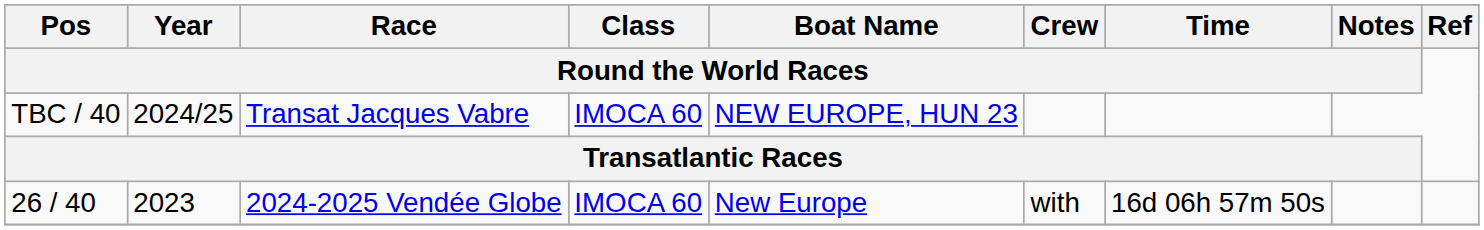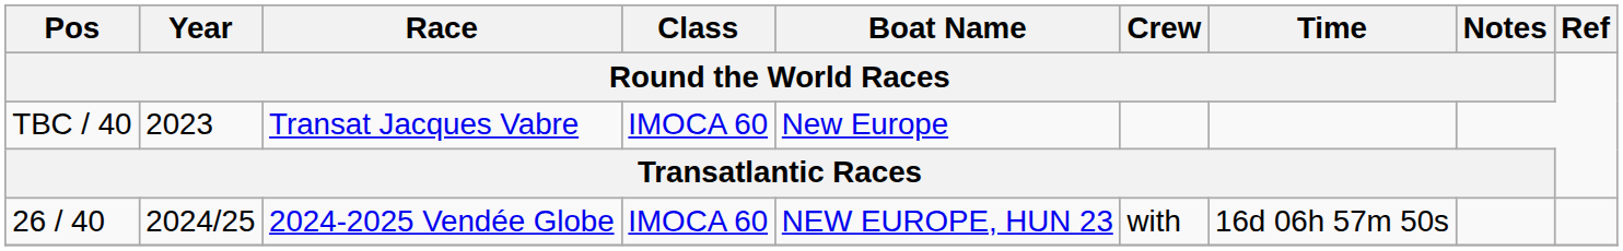 <table class="wikitable sortable">
 <tr>
 <th>Pos</th>
 <th>Year</th>
 <th>Race</th>
 <th>Class</th>
 <th>Boat Name</th>
 <th>Crew</th>
 <th>Time</th>
 <th>Notes</th>
 <th>Ref</th>
 </tr>
 <tr>
 <th colspan = 8><strong>Round the World Races</strong></th>
 </tr>
 <tr>
 <td>TBC / 40</td>
-<td>2024/25</td>
+<td>2023</td>
 <td><a href='#'>Transat Jacques Vabre</a></td>
 <td><a href='#'>IMOCA 60</a></td>
-<td><a href='#'>NEW EUROPE, HUN 23</a></td>
+<td><a href='#'>New Europe</a></td>
 <td></td>
 <td></td>
 </tr>
 <tr>
 <th colspan = 8><strong>Transatlantic Races</strong></th>
 </tr>
 <tr>
 <td>26 / 40</td>
-<td>2023</td>
+<td>2024/25</td>
 <td><a href='#'>2024-2025 Vendée Globe</a></td>
 <td><a href='#'>IMOCA 60</a></td>
-<td><a href='#'>New Europe</a></td>
+<td><a href='#'>NEW EUROPE, HUN 23</a></td>
 <td>with <br> </td>
 <td>16d 06h 57m 50s</td>
 <td></td>
 <td></td>
 </tr>
 <tr>
 </tr>
 </table>
